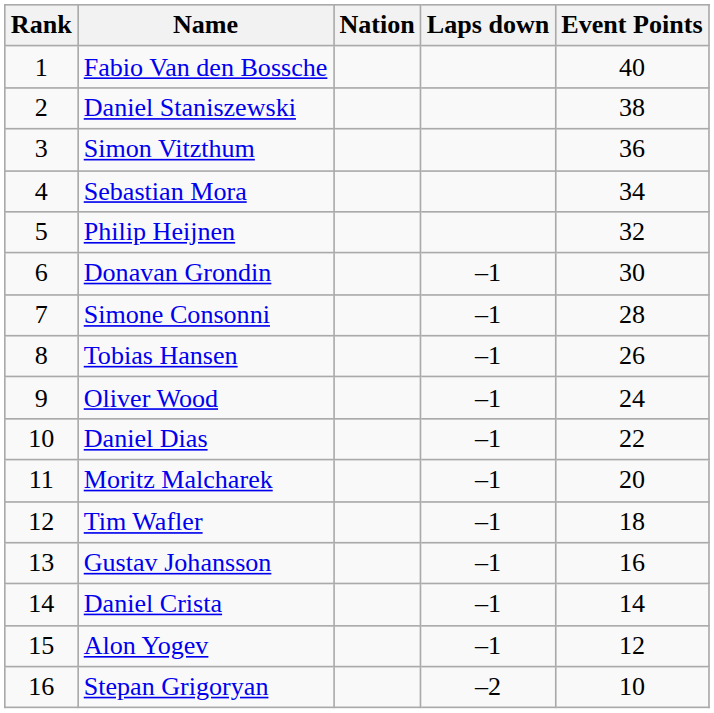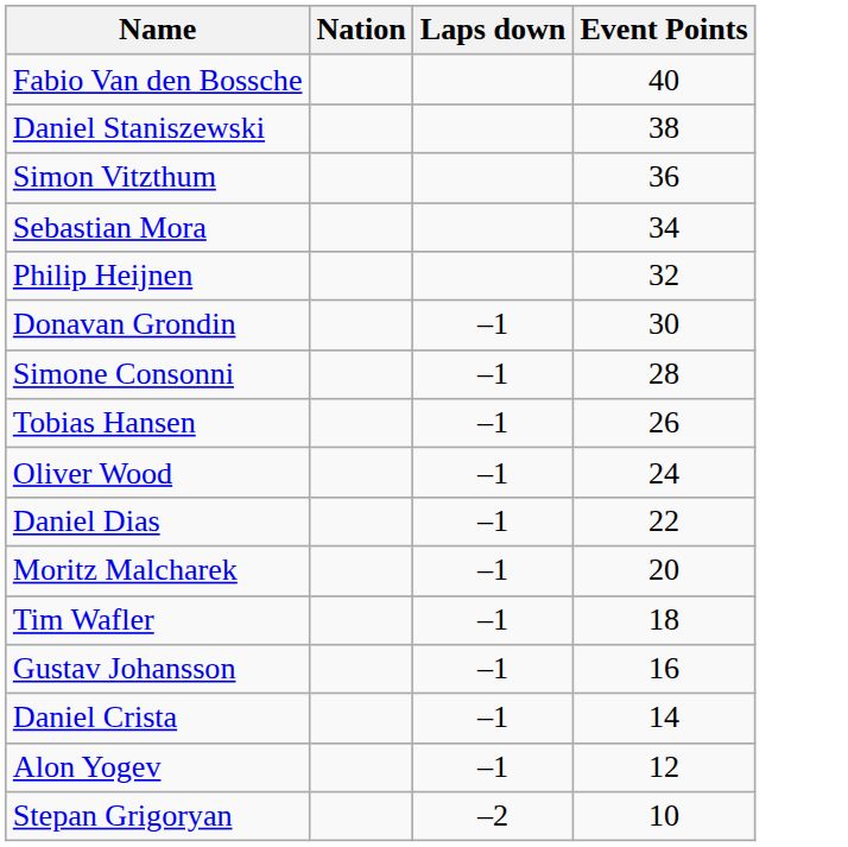 <table class="wikitable sortable" style="text-align:center">
 <tr>
-<th>Rank</th>
 <th>Name</th>
 <th>Nation</th>
 <th>Laps down</th>
 <th>Event Points</th>
 </tr>
 <tr>
-<td>1</td>
 <td align=left><a href='#'>Fabio Van den Bossche</a></td>
 <td align=left></td>
 <td></td>
 <td>40</td>
 </tr>
 <tr>
-<td>2</td>
 <td align=left><a href='#'>Daniel Staniszewski</a></td>
 <td align=left></td>
 <td></td>
 <td>38</td>
 </tr>
 <tr>
-<td>3</td>
 <td align=left><a href='#'>Simon Vitzthum</a></td>
 <td align=left></td>
 <td></td>
 <td>36</td>
 </tr>
 <tr>
-<td>4</td>
 <td align=left><a href='#'>Sebastian Mora</a></td>
 <td align=left></td>
 <td></td>
 <td>34</td>
 </tr>
 <tr>
-<td>5</td>
 <td align=left><a href='#'>Philip Heijnen</a></td>
 <td align=left></td>
 <td></td>
 <td>32</td>
 </tr>
 <tr>
-<td>6</td>
 <td align=left><a href='#'>Donavan Grondin</a></td>
 <td align=left></td>
 <td>–1</td>
 <td>30</td>
 </tr>
 <tr>
-<td>7</td>
 <td align=left><a href='#'>Simone Consonni</a></td>
 <td align=left></td>
 <td>–1</td>
 <td>28</td>
 </tr>
 <tr>
-<td>8</td>
 <td align=left><a href='#'>Tobias Hansen</a></td>
 <td align=left></td>
 <td>–1</td>
 <td>26</td>
 </tr>
 <tr>
-<td>9</td>
 <td align=left><a href='#'>Oliver Wood</a></td>
 <td align=left></td>
 <td>–1</td>
 <td>24</td>
 </tr>
 <tr>
-<td>10</td>
 <td align=left><a href='#'>Daniel Dias</a></td>
 <td align=left></td>
 <td>–1</td>
 <td>22</td>
 </tr>
 <tr>
-<td>11</td>
 <td align=left><a href='#'>Moritz Malcharek</a></td>
 <td align=left></td>
 <td>–1</td>
 <td>20</td>
 </tr>
 <tr>
-<td>12</td>
 <td align=left><a href='#'>Tim Wafler</a></td>
 <td align=left></td>
 <td>–1</td>
 <td>18</td>
 </tr>
 <tr>
-<td>13</td>
 <td align=left><a href='#'>Gustav Johansson</a></td>
 <td align=left></td>
 <td>–1</td>
 <td>16</td>
 </tr>
 <tr>
-<td>14</td>
 <td align=left><a href='#'>Daniel Crista</a></td>
 <td align=left></td>
 <td>–1</td>
 <td>14</td>
 </tr>
 <tr>
-<td>15</td>
 <td align=left><a href='#'>Alon Yogev</a></td>
 <td align=left></td>
 <td>–1</td>
 <td>12</td>
 </tr>
 <tr>
-<td>16</td>
 <td align=left><a href='#'>Stepan Grigoryan</a></td>
 <td align=left></td>
 <td>–2</td>
 <td>10</td>
 </tr>
 </table>
